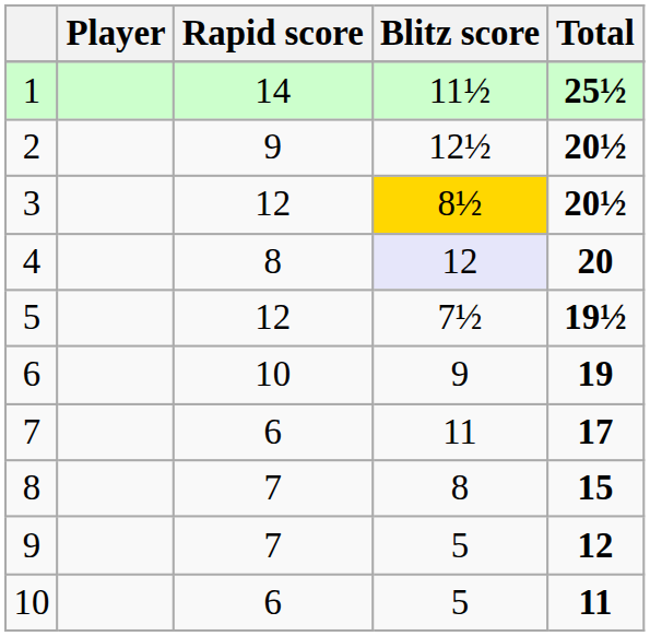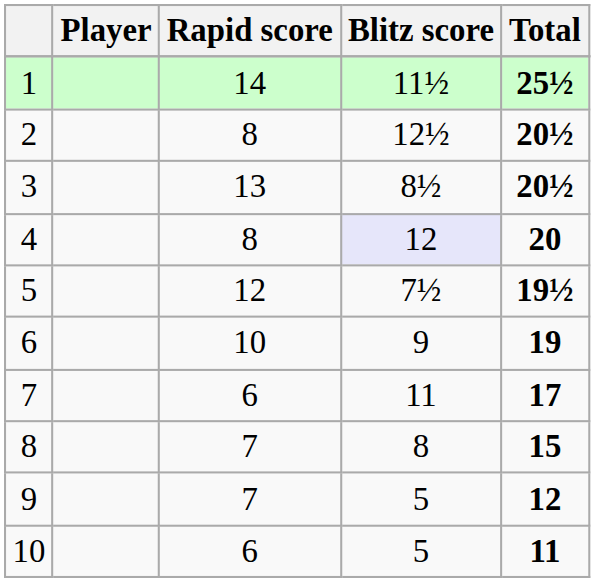 <table class="wikitable" style="text-align: center;">
 <tr>
 <th></th>
 <th>Player</th>
 <th>Rapid score</th>
 <th>Blitz score</th>
 <th>Total</th>
 </tr>
 <tr>
 </tr>
 <tr style="background:#ccffcc;">
 <td>1</td>
 <td align="left"><strong></strong></td>
 <td>14</td>
 <td>11½</td>
 <td><strong>25½</strong></td>
 </tr>
 <tr>
 <td>2</td>
 <td align="left"></td>
-<td>9</td>
+<td>8</td>
 <td>12½</td>
 <td><strong>20½</strong></td>
 </tr>
 <tr>
 <td>3</td>
 <td align="left"></td>
-<td>12</td>
-<td style="background: gold;">8½</td>
+<td>13</td>
+<td>8½</td>
 <td><strong>20½</strong></td>
 </tr>
 <tr>
 <td>4</td>
 <td align="left"></td>
 <td>8</td>
 <td style="background: lavender;">12</td>
 <td><strong>20</strong></td>
 </tr>
 <tr>
 <td>5</td>
 <td align="left"></td>
 <td>12</td>
 <td>7½</td>
 <td><strong>19½</strong></td>
 </tr>
 <tr>
 <td>6</td>
 <td align="left"></td>
 <td>10</td>
 <td>9</td>
 <td><strong>19</strong></td>
 </tr>
 <tr>
 <td>7</td>
 <td align="left"></td>
 <td>6</td>
 <td>11</td>
 <td><strong>17</strong></td>
 </tr>
 <tr>
 <td>8</td>
 <td align="left"></td>
 <td>7</td>
 <td>8</td>
 <td><strong>15</strong></td>
 </tr>
 <tr>
 <td>9</td>
 <td align="left"></td>
 <td>7</td>
 <td>5</td>
 <td><strong>12</strong></td>
 </tr>
 <tr>
 <td>10</td>
 <td align="left"></td>
 <td>6</td>
 <td>5</td>
 <td><strong>11</strong></td>
 </tr>
 </table>
